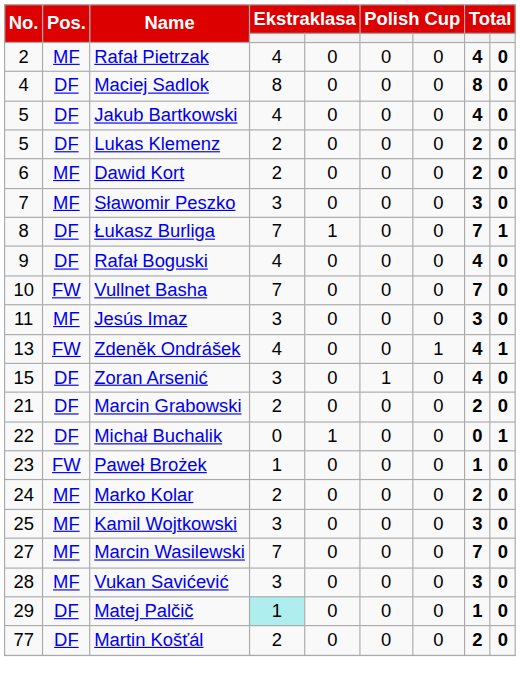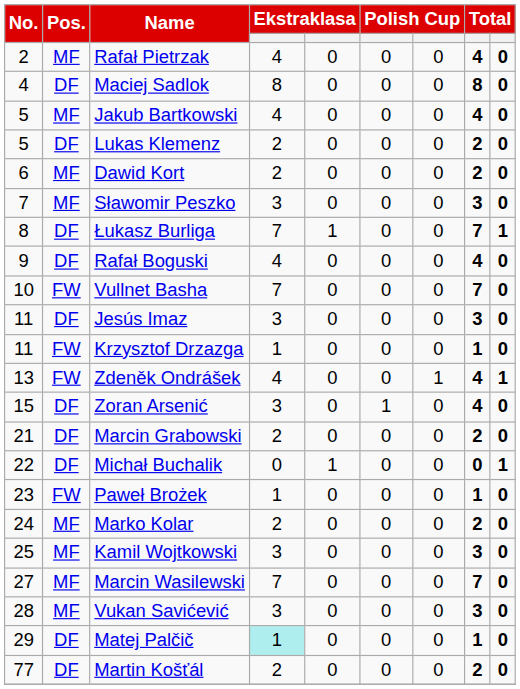 <table class="wikitable sortable" style="text-align: center;">
 <tr>
 <th rowspan="2" style="background:#DD0000; color:white; text-align:center;">No.</th>
 <th rowspan="2" style="background:#DD0000; color:white; text-align:center;">Pos.</th>
 <th rowspan="2" style="background:#DD0000; color:white; text-align:center;">Name</th>
 <th colspan="2" style="background:#DD0000; color:white; text-align:center;">Ekstraklasa</th>
 <th colspan="2" style="background:#DD0000; color:white; text-align:center;">Polish Cup</th>
 <th colspan="2" style="background:#DD0000; color:white; text-align:center;"><strong>Total</strong></th>
 </tr>
 <tr>
 <th></th>
 <th></th>
 <th></th>
 <th></th>
 <th></th>
 <th></th>
 </tr>
 <tr>
 <td>2</td>
 <td><a href='#'>MF</a></td>
 <td align=left> <a href='#'>Rafał Pietrzak</a></td>
 <td>4</td>
 <td>0</td>
 <td>0</td>
 <td>0</td>
 <td><strong>4</strong></td>
 <td><strong>0</strong></td>
 </tr>
 <tr>
 <td>4</td>
 <td><a href='#'>DF</a></td>
 <td align=left> <a href='#'>Maciej Sadlok</a></td>
 <td>8</td>
 <td>0</td>
 <td>0</td>
 <td>0</td>
 <td><strong>8</strong></td>
 <td><strong>0</strong></td>
 </tr>
 <tr>
 <td>5</td>
-<td><a href='#'>DF</a></td>
+<td><a href='#'>MF</a></td>
 <td align=left> <a href='#'>Jakub Bartkowski</a></td>
 <td>4</td>
 <td>0</td>
 <td>0</td>
 <td>0</td>
 <td><strong>4</strong></td>
 <td><strong>0</strong></td>
 </tr>
 <tr>
 <td>5</td>
 <td><a href='#'>DF</a></td>
 <td align=left> <a href='#'>Lukas Klemenz</a></td>
 <td>2</td>
 <td>0</td>
 <td>0</td>
 <td>0</td>
 <td><strong>2</strong></td>
 <td><strong>0</strong></td>
 </tr>
 <tr>
 <td>6</td>
 <td><a href='#'>MF</a></td>
 <td align=left> <a href='#'>Dawid Kort</a></td>
 <td>2</td>
 <td>0</td>
 <td>0</td>
 <td>0</td>
 <td><strong>2</strong></td>
 <td><strong>0</strong></td>
 </tr>
 <tr>
 <td>7</td>
 <td><a href='#'>MF</a></td>
 <td align=left> <a href='#'>Sławomir Peszko</a></td>
 <td>3</td>
 <td>0</td>
 <td>0</td>
 <td>0</td>
 <td><strong>3</strong></td>
 <td><strong>0</strong></td>
 </tr>
 <tr>
 <td>8</td>
 <td><a href='#'>DF</a></td>
 <td align=left> <a href='#'>Łukasz Burliga</a></td>
 <td>7</td>
 <td>1</td>
 <td>0</td>
 <td>0</td>
 <td><strong>7</strong></td>
 <td><strong>1</strong></td>
 </tr>
 <tr>
 <td>9</td>
 <td><a href='#'>DF</a></td>
 <td align=left> <a href='#'>Rafał Boguski</a></td>
 <td>4</td>
 <td>0</td>
 <td>0</td>
 <td>0</td>
 <td><strong>4</strong></td>
 <td><strong>0</strong></td>
 </tr>
 <tr>
 <td>10</td>
 <td><a href='#'>FW</a></td>
 <td align=left> <a href='#'>Vullnet Basha</a></td>
 <td>7</td>
 <td>0</td>
 <td>0</td>
 <td>0</td>
 <td><strong>7</strong></td>
 <td><strong>0</strong></td>
 </tr>
 <tr>
 <td>11</td>
-<td><a href='#'>MF</a></td>
+<td><a href='#'>DF</a></td>
 <td align=left> <a href='#'>Jesús Imaz</a></td>
 <td>3</td>
 <td>0</td>
 <td>0</td>
 <td>0</td>
 <td><strong>3</strong></td>
+<td><strong>0</strong></td>
+</tr>
+<tr>
+<td>11</td>
+<td><a href='#'>FW</a></td>
+<td align=left> <a href='#'>Krzysztof Drzazga</a></td>
+<td>1</td>
+<td>0</td>
+<td>0</td>
+<td>0</td>
+<td><strong>1</strong></td>
 <td><strong>0</strong></td>
 </tr>
 <tr>
 <td>13</td>
 <td><a href='#'>FW</a></td>
 <td align=left> <a href='#'>Zdeněk Ondrášek</a></td>
 <td>4</td>
 <td>0</td>
 <td>0</td>
 <td>1</td>
 <td><strong>4</strong></td>
 <td><strong>1</strong></td>
 </tr>
 <tr>
 <td>15</td>
 <td><a href='#'>DF</a></td>
 <td align=left> <a href='#'>Zoran Arsenić</a></td>
 <td>3</td>
 <td>0</td>
 <td>1</td>
 <td>0</td>
 <td><strong>4</strong></td>
 <td><strong>0</strong></td>
 </tr>
 <tr>
 <td>21</td>
 <td><a href='#'>DF</a></td>
 <td align=left> <a href='#'>Marcin Grabowski</a></td>
 <td>2</td>
 <td>0</td>
 <td>0</td>
 <td>0</td>
 <td><strong>2</strong></td>
 <td><strong>0</strong></td>
 </tr>
 <tr>
 <td>22</td>
 <td><a href='#'>DF</a></td>
 <td align=left> <a href='#'>Michał Buchalik</a></td>
 <td>0</td>
 <td>1</td>
 <td>0</td>
 <td>0</td>
 <td><strong>0</strong></td>
 <td><strong>1</strong></td>
 </tr>
 <tr>
 <td>23</td>
 <td><a href='#'>FW</a></td>
 <td align=left> <a href='#'>Paweł Brożek</a></td>
 <td>1</td>
 <td>0</td>
 <td>0</td>
 <td>0</td>
 <td><strong>1</strong></td>
 <td><strong>0</strong></td>
 </tr>
 <tr>
 <td>24</td>
 <td><a href='#'>MF</a></td>
 <td align=left> <a href='#'>Marko Kolar</a></td>
 <td>2</td>
 <td>0</td>
 <td>0</td>
 <td>0</td>
 <td><strong>2</strong></td>
 <td><strong>0</strong></td>
 </tr>
 <tr>
 <td>25</td>
 <td><a href='#'>MF</a></td>
 <td align=left> <a href='#'>Kamil Wojtkowski</a></td>
 <td>3</td>
 <td>0</td>
 <td>0</td>
 <td>0</td>
 <td><strong>3</strong></td>
 <td><strong>0</strong></td>
 </tr>
 <tr>
 <td>27</td>
 <td><a href='#'>MF</a></td>
 <td align=left> <a href='#'>Marcin Wasilewski</a></td>
 <td>7</td>
 <td>0</td>
 <td>0</td>
 <td>0</td>
 <td><strong>7</strong></td>
 <td><strong>0</strong></td>
 </tr>
 <tr>
 <td>28</td>
 <td><a href='#'>MF</a></td>
 <td align=left> <a href='#'>Vukan Savićević</a></td>
 <td>3</td>
 <td>0</td>
 <td>0</td>
 <td>0</td>
 <td><strong>3</strong></td>
 <td><strong>0</strong></td>
 </tr>
 <tr>
 <td>29</td>
 <td><a href='#'>DF</a></td>
 <td align=left> <a href='#'>Matej Palčič</a></td>
 <td style="background: paleturquoise;">1</td>
 <td>0</td>
 <td>0</td>
 <td>0</td>
 <td><strong>1</strong></td>
 <td><strong>0</strong></td>
 </tr>
 <tr>
 <td>77</td>
 <td><a href='#'>DF</a></td>
 <td align=left> <a href='#'>Martin Košťál</a></td>
 <td>2</td>
 <td>0</td>
 <td>0</td>
 <td>0</td>
 <td><strong>2</strong></td>
 <td><strong>0</strong></td>
 </tr>
 <tr>
 </tr>
 </table>
